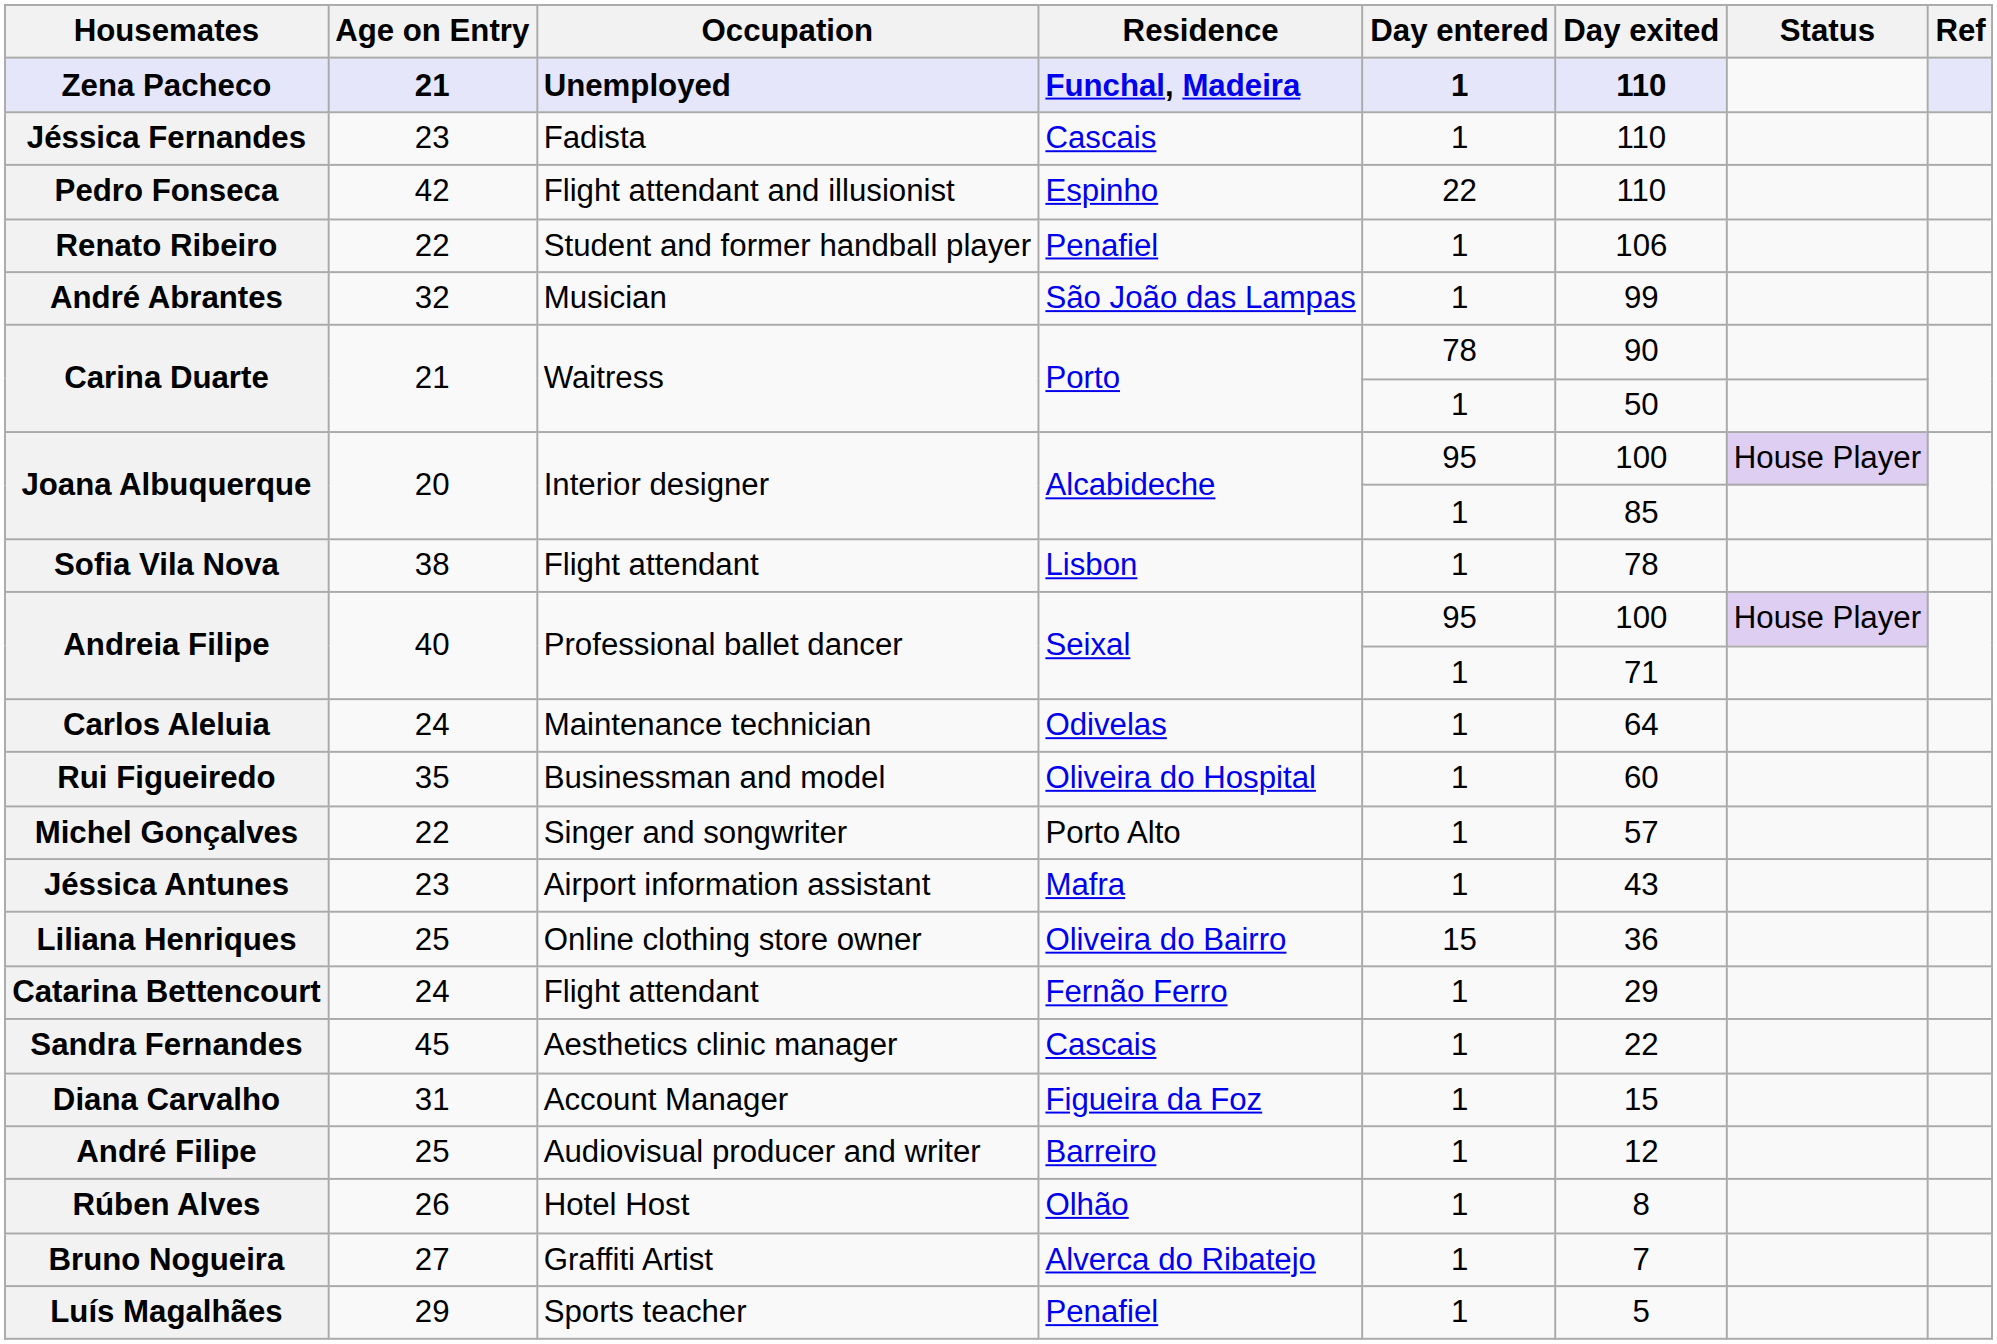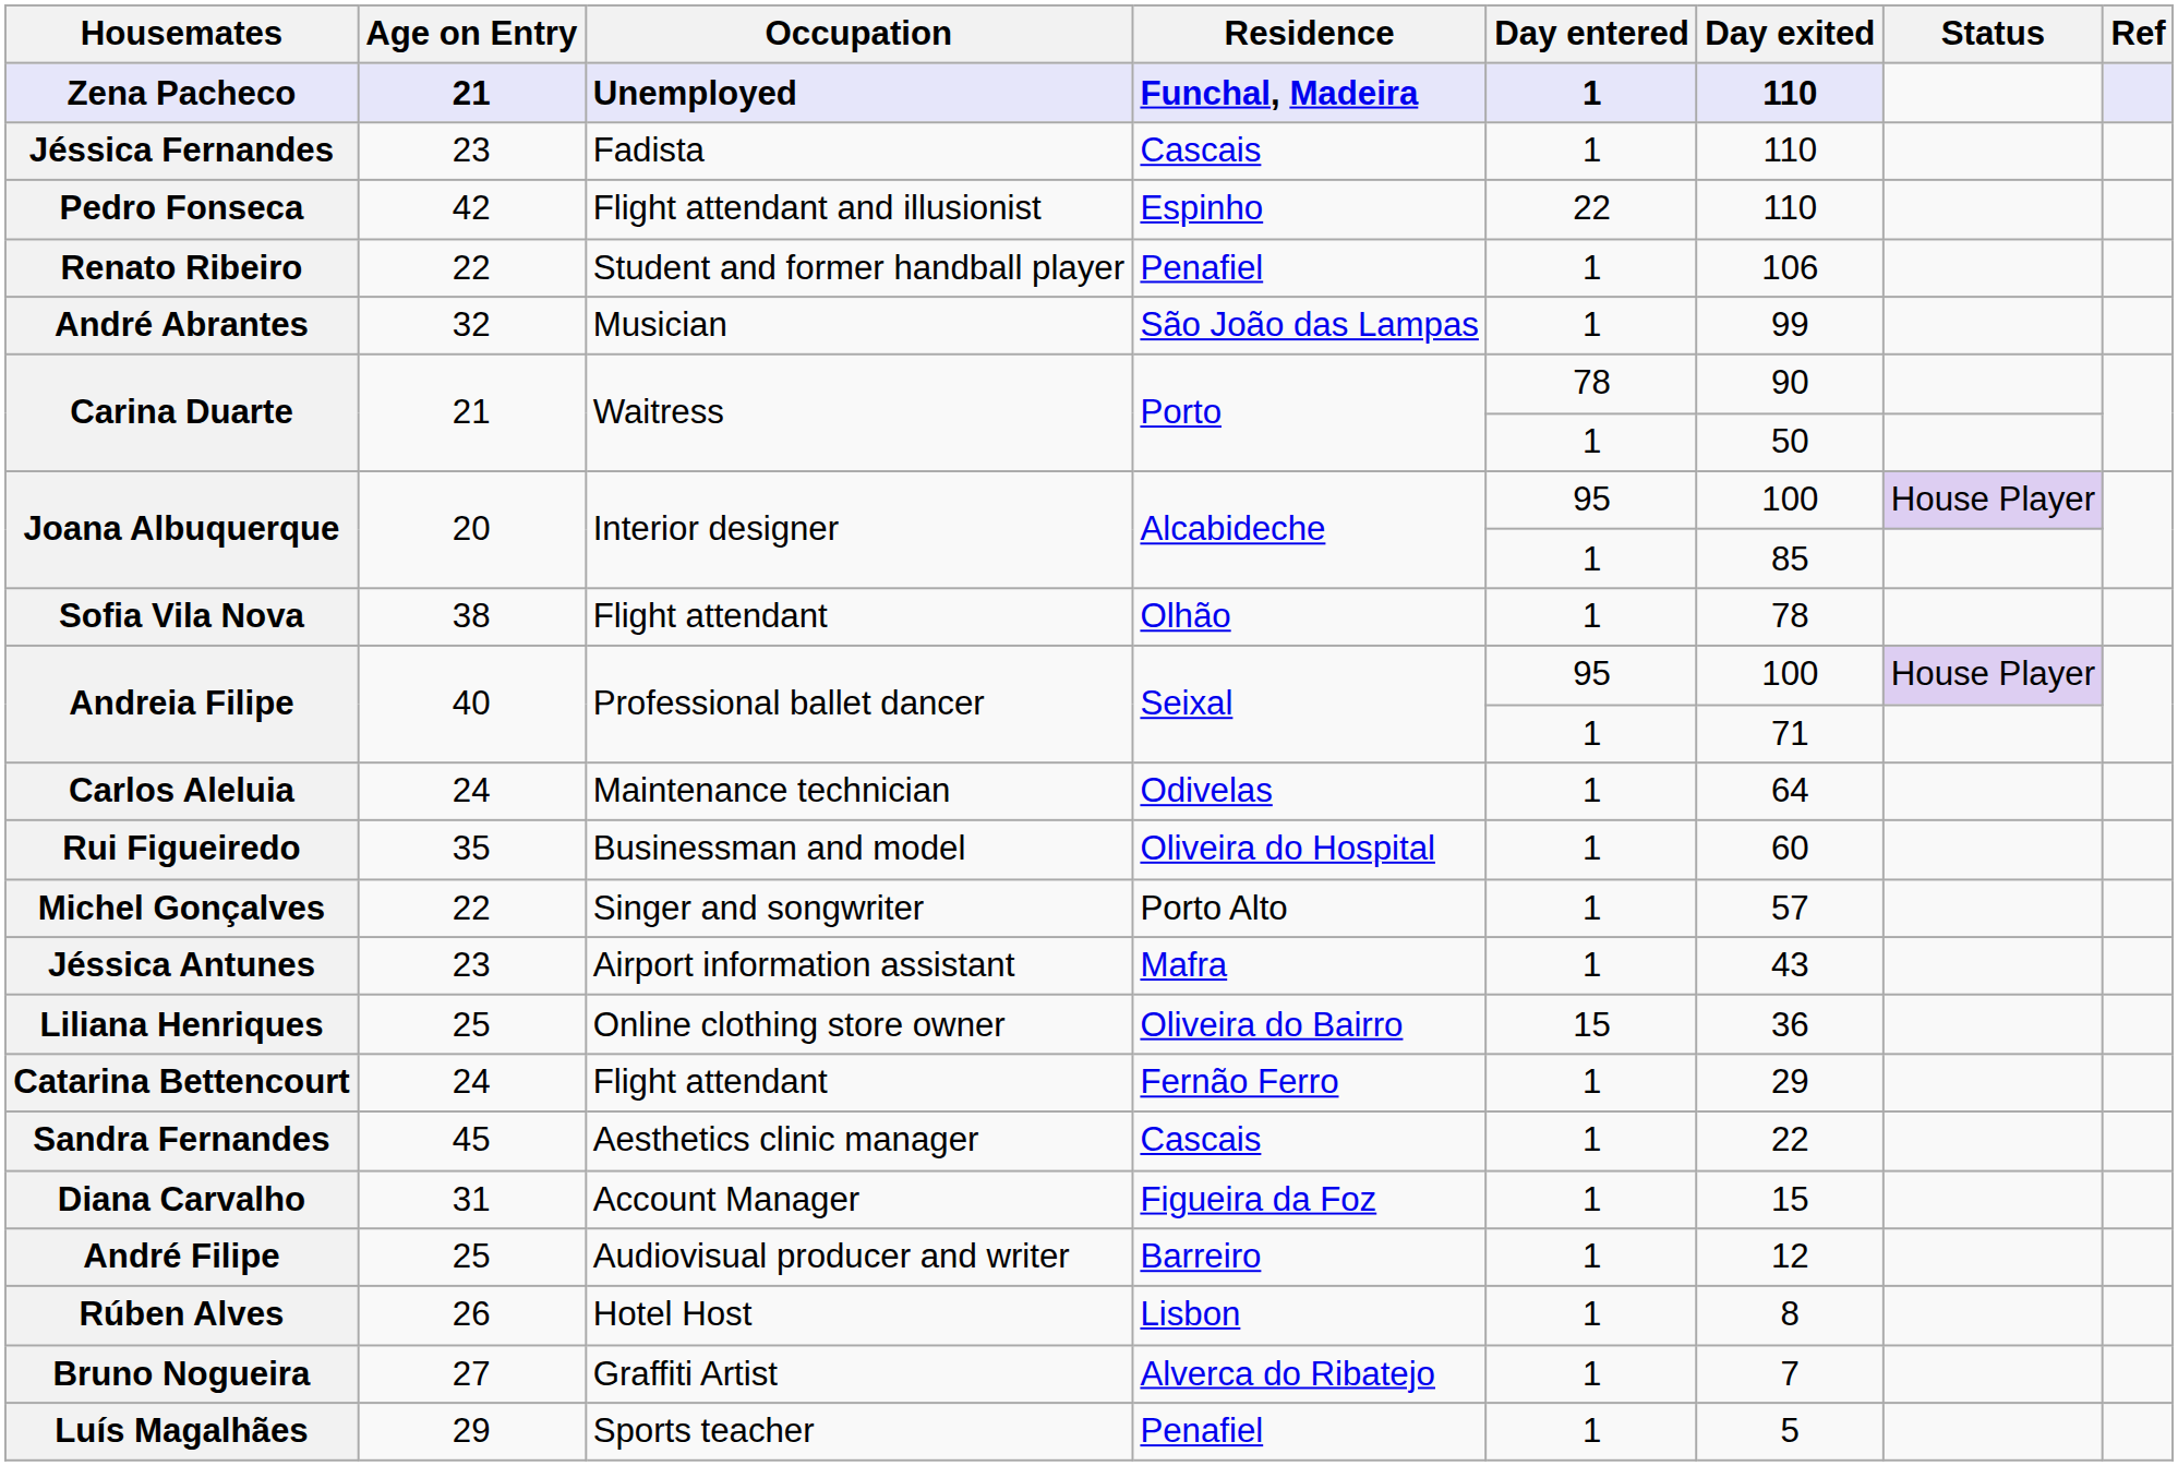 <table class="wikitable sortable" style="text-align:center; line-height:20px; width:auto;">
 <tr>
 <th>Housemates</th>
 <th>Age on Entry</th>
 <th>Occupation</th>
 <th>Residence</th>
 <th>Day entered</th>
 <th>Day exited</th>
 <th>Status</th>
 <th>Ref</th>
 </tr>
 <tr>
 <td bgcolor="E6E6FA"><strong>Zena Pacheco</strong></td>
 <td bgcolor="E6E6FA"><strong>21</strong></td>
 <td align="left" bgcolor="E6E6FA"><strong>Unemployed</strong></td>
 <td align="left" bgcolor="E6E6FA"><strong><a href='#'>Funchal</a>, <a href='#'>Madeira</a></strong></td>
 <td bgcolor="E6E6FA"><strong>1</strong></td>
 <td bgcolor="E6E6FA"><strong>110</strong></td>
 <td></td>
 <td bgcolor="E6E6FA" style="text-align: center"></td>
 </tr>
 <tr>
 <th>Jéssica Fernandes</th>
 <td>23</td>
 <td align="left">Fadista</td>
 <td align="left"><a href='#'>Cascais</a></td>
 <td>1</td>
 <td>110</td>
 <td></td>
 <td style="text-align: center"></td>
 </tr>
 <tr>
 <th>Pedro Fonseca</th>
 <td>42</td>
 <td align="left">Flight attendant and illusionist</td>
 <td align="left"><a href='#'>Espinho</a></td>
 <td>22</td>
 <td>110</td>
 <td></td>
 <td style="text-align: center"></td>
 </tr>
 <tr>
 <th>Renato Ribeiro</th>
 <td>22</td>
 <td align="left">Student and former handball player</td>
 <td align="left"><a href='#'>Penafiel</a></td>
 <td>1</td>
 <td>106</td>
 <td></td>
 <td style="text-align: center"></td>
 </tr>
 <tr>
 <th>André Abrantes</th>
 <td>32</td>
 <td align="left">Musician</td>
 <td align="left"><a href='#'>São João das Lampas</a></td>
 <td>1</td>
 <td>99</td>
 <td></td>
 <td style="text-align: center"></td>
 </tr>
 <tr>
 <th rowspan=2>Carina Duarte</th>
 <td rowspan=2>21</td>
 <td rowspan=2 align="left">Waitress</td>
 <td rowspan=2 align="left"><a href='#'>Porto</a></td>
 <td>78</td>
 <td>90</td>
 <td></td>
 <td rowspan=2 style="text-align: center"></td>
 </tr>
 <tr>
 <td>1</td>
 <td>50</td>
 <td></td>
 </tr>
 <tr>
 <th rowspan=2>Joana Albuquerque</th>
 <td rowspan=2>20</td>
 <td rowspan=2 align="left">Interior designer</td>
 <td rowspan=2 align="left"><a href='#'>Alcabideche</a></td>
 <td>95</td>
 <td>100</td>
 <td style="background:#DDCEF2">House Player</td>
 <td rowspan=2 style="text-align: center"></td>
 </tr>
 <tr>
 <td>1</td>
 <td>85</td>
 <td></td>
 </tr>
 <tr>
 <th>Sofia Vila Nova</th>
 <td>38</td>
 <td align="left">Flight attendant</td>
-<td align="left"><a href='#'>Lisbon</a></td>
+<td align="left"><a href='#'>Olhão</a></td>
 <td>1</td>
 <td>78</td>
 <td></td>
 <td style="text-align: center"></td>
 </tr>
 <tr>
 <th rowspan=2>Andreia Filipe</th>
 <td rowspan=2>40</td>
 <td rowspan=2 align="left">Professional ballet dancer</td>
 <td rowspan=2 align="left"><a href='#'>Seixal</a></td>
 <td>95</td>
 <td>100</td>
 <td style="background:#DDCEF2">House Player</td>
 <td rowspan=2 style="text-align: center"></td>
 </tr>
 <tr>
 <td>1</td>
 <td>71</td>
 <td></td>
 </tr>
 <tr>
 <th>Carlos Aleluia</th>
 <td>24</td>
 <td align="left">Maintenance technician</td>
 <td align="left"><a href='#'>Odivelas</a></td>
 <td>1</td>
 <td>64</td>
 <td></td>
 <td style="text-align: center"></td>
 </tr>
 <tr>
 <th>Rui Figueiredo</th>
 <td>35</td>
 <td align="left">Businessman and model</td>
 <td align="left"><a href='#'>Oliveira do Hospital</a></td>
 <td>1</td>
 <td>60</td>
 <td></td>
 <td style="text-align: center"></td>
 </tr>
 <tr>
 <th>Michel Gonçalves</th>
 <td>22</td>
 <td align="left">Singer and songwriter</td>
 <td align="left">Porto Alto</td>
 <td>1</td>
 <td>57</td>
 <td></td>
 <td style="text-align: center"></td>
 </tr>
 <tr>
 <th>Jéssica Antunes</th>
 <td>23</td>
 <td align="left">Airport information assistant</td>
 <td align="left"><a href='#'>Mafra</a></td>
 <td>1</td>
 <td>43</td>
 <td></td>
 <td style="text-align: center"></td>
 </tr>
 <tr>
 <th>Liliana Henriques</th>
 <td>25</td>
 <td align="left">Online clothing store owner</td>
 <td align="left"><a href='#'>Oliveira do Bairro</a></td>
 <td>15</td>
 <td>36</td>
 <td></td>
 <td style="text-align: center"></td>
 </tr>
 <tr>
 <th>Catarina Bettencourt</th>
 <td>24</td>
 <td align="left">Flight attendant</td>
 <td align="left"><a href='#'>Fernão Ferro</a></td>
 <td>1</td>
 <td>29</td>
 <td></td>
 <td style="text-align: center"></td>
 </tr>
 <tr>
 <th>Sandra Fernandes</th>
 <td>45</td>
 <td align="left">Aesthetics clinic manager</td>
 <td align="left"><a href='#'>Cascais</a></td>
 <td>1</td>
 <td>22</td>
 <td></td>
 <td style="text-align: center"></td>
 </tr>
 <tr>
 <th>Diana Carvalho</th>
 <td>31</td>
 <td align="left">Account Manager</td>
 <td align="left"><a href='#'>Figueira da Foz</a></td>
 <td>1</td>
 <td>15</td>
 <td></td>
 <td style="text-align: center"></td>
 </tr>
 <tr>
 <th>André Filipe</th>
 <td>25</td>
 <td align="left">Audiovisual producer and writer</td>
 <td align="left"><a href='#'>Barreiro</a></td>
 <td>1</td>
 <td>12</td>
 <td></td>
 <td style="text-align: center"></td>
 </tr>
 <tr>
 <th>Rúben Alves</th>
 <td>26</td>
 <td align="left">Hotel Host</td>
-<td align="left"><a href='#'>Olhão</a></td>
+<td align="left"><a href='#'>Lisbon</a></td>
 <td>1</td>
 <td>8</td>
 <td></td>
 <td style="text-align: center"></td>
 </tr>
 <tr>
 <th>Bruno Nogueira</th>
 <td>27</td>
 <td align="left">Graffiti Artist</td>
 <td align="left"><a href='#'>Alverca do Ribatejo</a></td>
 <td>1</td>
 <td>7</td>
 <td></td>
 <td style="text-align: center"></td>
 </tr>
 <tr>
 <th>Luís Magalhães</th>
 <td>29</td>
 <td align="left">Sports teacher</td>
 <td align="left"><a href='#'>Penafiel</a></td>
 <td>1</td>
 <td>5</td>
 <td></td>
 <td style="text-align: center"></td>
 </tr>
 </table>
